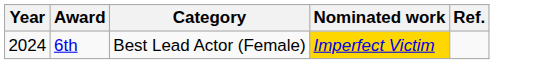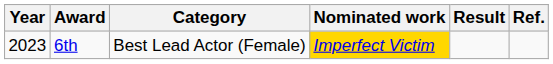 <table class="wikitable">
 <tr>
 <th>Year</th>
 <th>Award</th>
 <th>Category</th>
 <th>Nominated work</th>
+<th>Result</th>
 <th>Ref.</th>
 </tr>
 <tr>
-<td>2024</td>
+<td>2023</td>
 <td><a href='#'>6th</a></td>
 <td rowspan=1>Best Lead Actor (Female)</td>
 <td style="background: gold;"><em><a href='#'>Imperfect Victim</a></em></td>
 <td></td>
+<td></td>
 </tr>
 </table>
